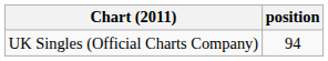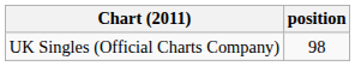 <table class="wikitable">
 <tr>
 <th>Chart (2011)</th>
 <th>position</th>
 </tr>
 <tr>
 <td>UK Singles (Official Charts Company)</td>
-<td style="text-align:center">94</td>
+<td style="text-align:center">98</td>
 </tr>
 </table>
